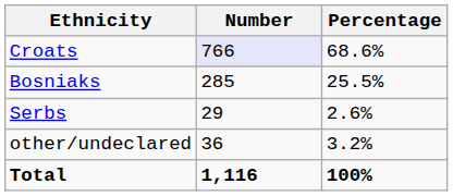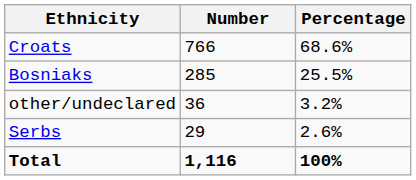 <table class="wikitable">
 <tr>
 <th width="100px">Ethnicity</th>
 <th width="80px">Number</th>
 <th width="80px">Percentage</th>
 </tr>
 <tr>
 <td><a href='#'>Croats</a></td>
-<td style="background: lavender;">766</td>
+<td>766</td>
 <td>68.6%</td>
 </tr>
 <tr>
 <td><a href='#'>Bosniaks</a></td>
 <td>285</td>
 <td>25.5%</td>
 </tr>
 <tr>
+<td>other/undeclared</td>
+<td>36</td>
+<td>3.2%</td>
+</tr>
+<tr>
 <td><a href='#'>Serbs</a></td>
 <td>29</td>
 <td>2.6%</td>
-</tr>
-<tr>
-<td>other/undeclared</td>
-<td>36</td>
-<td>3.2%</td>
 </tr>
 <tr>
 <td><strong>Total</strong></td>
 <td><strong>1,116</strong></td>
 <td><strong>100%</strong></td>
 </tr>
 </table>
